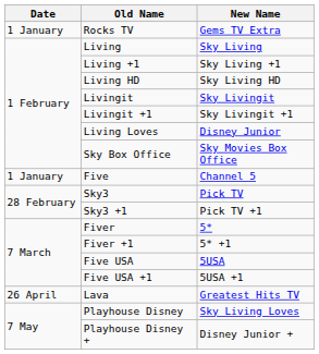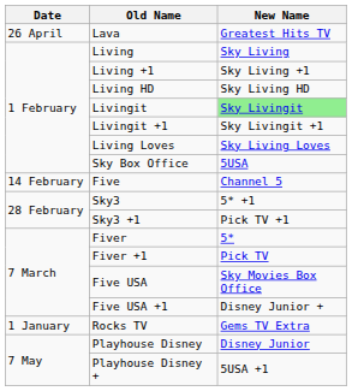 <table class="wikitable">
 <tr>
 <th width=90>Date</th>
 <th width=140>Old Name</th>
 <th width=140>New Name</th>
 </tr>
 <tr>
-<td>1 January</td>
-<td>Rocks TV</td>
-<td><a href='#'>Gems TV Extra</a></td>
+<td>26 April</td>
+<td>Lava</td>
+<td><a href='#'>Greatest Hits TV</a></td>
 </tr>
 <tr>
 <td rowspan=7>1 February</td>
 <td>Living</td>
 <td><a href='#'>Sky Living</a></td>
 </tr>
 <tr>
 <td>Living +1</td>
 <td>Sky Living +1</td>
 </tr>
 <tr>
 <td>Living HD</td>
 <td>Sky Living HD</td>
 </tr>
 <tr>
 <td>Livingit</td>
-<td><a href='#'>Sky Livingit</a></td>
+<td style="background: lightgreen;"><a href='#'>Sky Livingit</a></td>
 </tr>
 <tr>
 <td>Livingit +1</td>
 <td>Sky Livingit +1</td>
 </tr>
 <tr>
 <td>Living Loves</td>
-<td><a href='#'>Disney Junior</a></td>
+<td><a href='#'>Sky Living Loves</a></td>
 </tr>
 <tr>
 <td>Sky Box Office</td>
-<td><a href='#'>Sky Movies Box Office</a></td>
+<td><a href='#'>5USA</a></td>
 </tr>
 <tr>
-<td>1 January</td>
+<td>14 February</td>
 <td>Five</td>
 <td><a href='#'>Channel 5</a></td>
 </tr>
 <tr>
 <td rowspan=2>28 February</td>
 <td>Sky3</td>
-<td><a href='#'>Pick TV</a></td>
+<td>5* +1</td>
 </tr>
 <tr>
 <td>Sky3 +1</td>
 <td>Pick TV +1</td>
 </tr>
 <tr>
 <td rowspan=4>7 March</td>
 <td>Fiver</td>
 <td><a href='#'>5*</a></td>
 </tr>
 <tr>
 <td>Fiver +1</td>
-<td>5* +1</td>
+<td><a href='#'>Pick TV</a></td>
 </tr>
 <tr>
 <td>Five USA</td>
-<td><a href='#'>5USA</a></td>
+<td><a href='#'>Sky Movies Box Office</a></td>
 </tr>
 <tr>
 <td>Five USA +1</td>
-<td>5USA +1</td>
+<td>Disney Junior +</td>
 </tr>
 <tr>
-<td>26 April</td>
-<td>Lava</td>
-<td><a href='#'>Greatest Hits TV</a></td>
+<td>1 January</td>
+<td>Rocks TV</td>
+<td><a href='#'>Gems TV Extra</a></td>
 </tr>
 <tr>
 <td rowspan=2>7 May</td>
 <td>Playhouse Disney</td>
-<td><a href='#'>Sky Living Loves</a></td>
+<td><a href='#'>Disney Junior</a></td>
 </tr>
 <tr>
 <td>Playhouse Disney +</td>
-<td>Disney Junior +</td>
+<td>5USA +1</td>
 </tr>
 </table>
